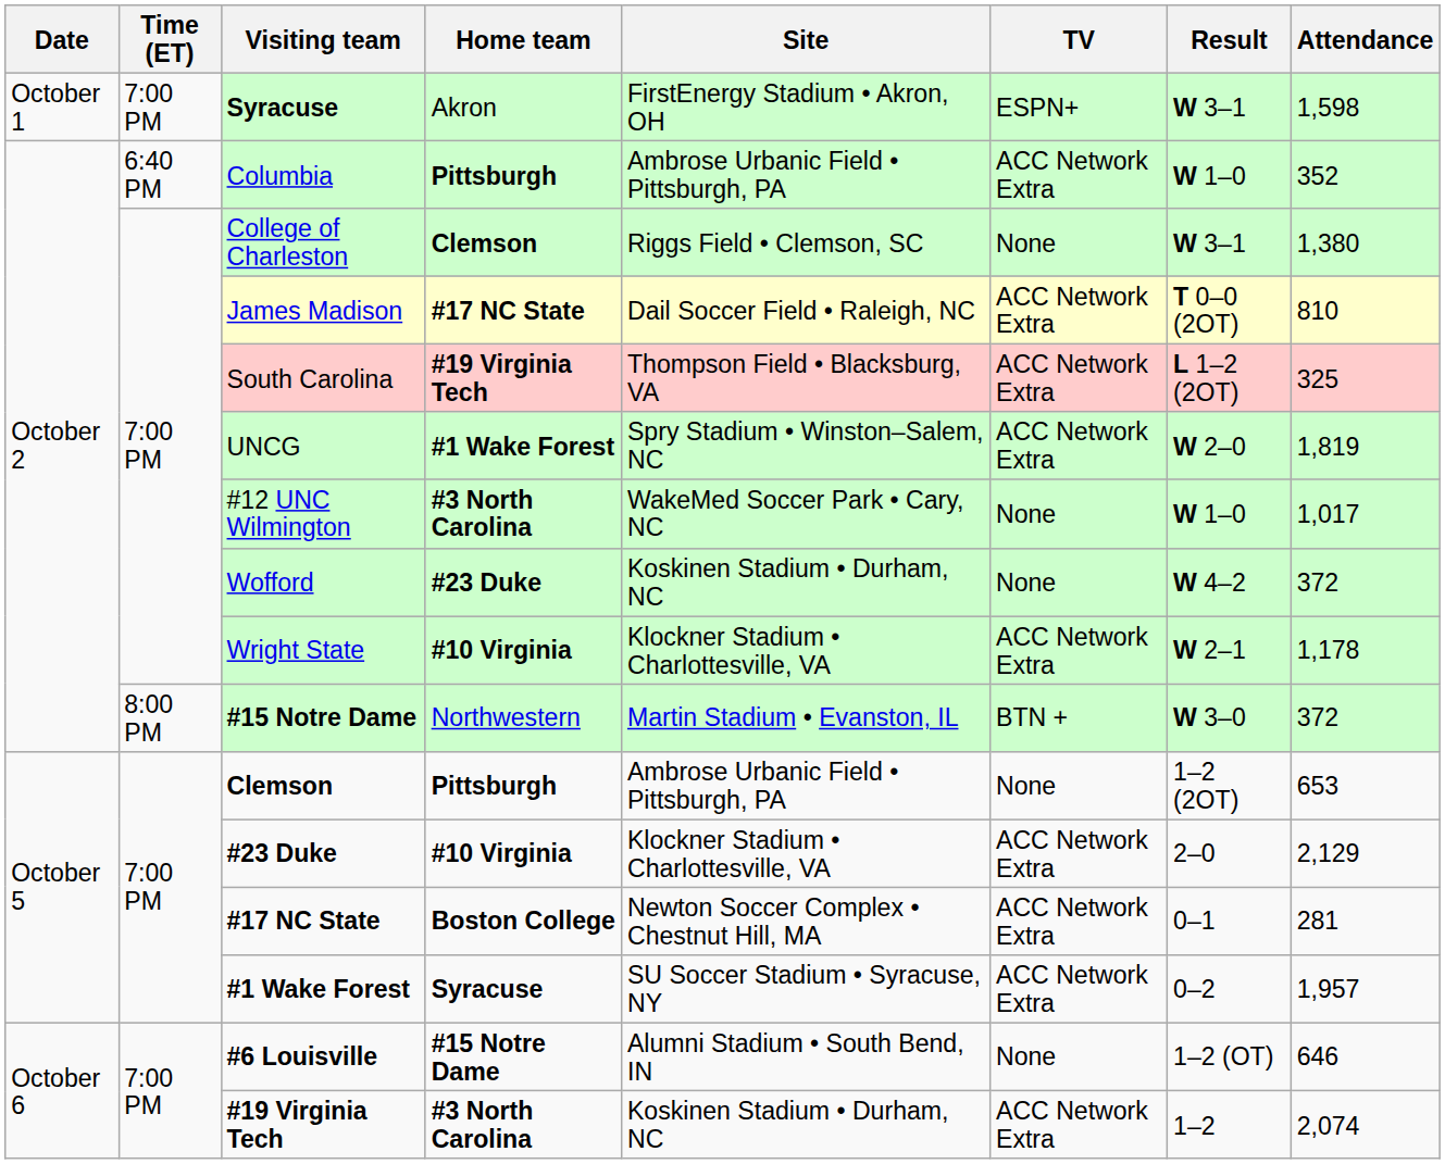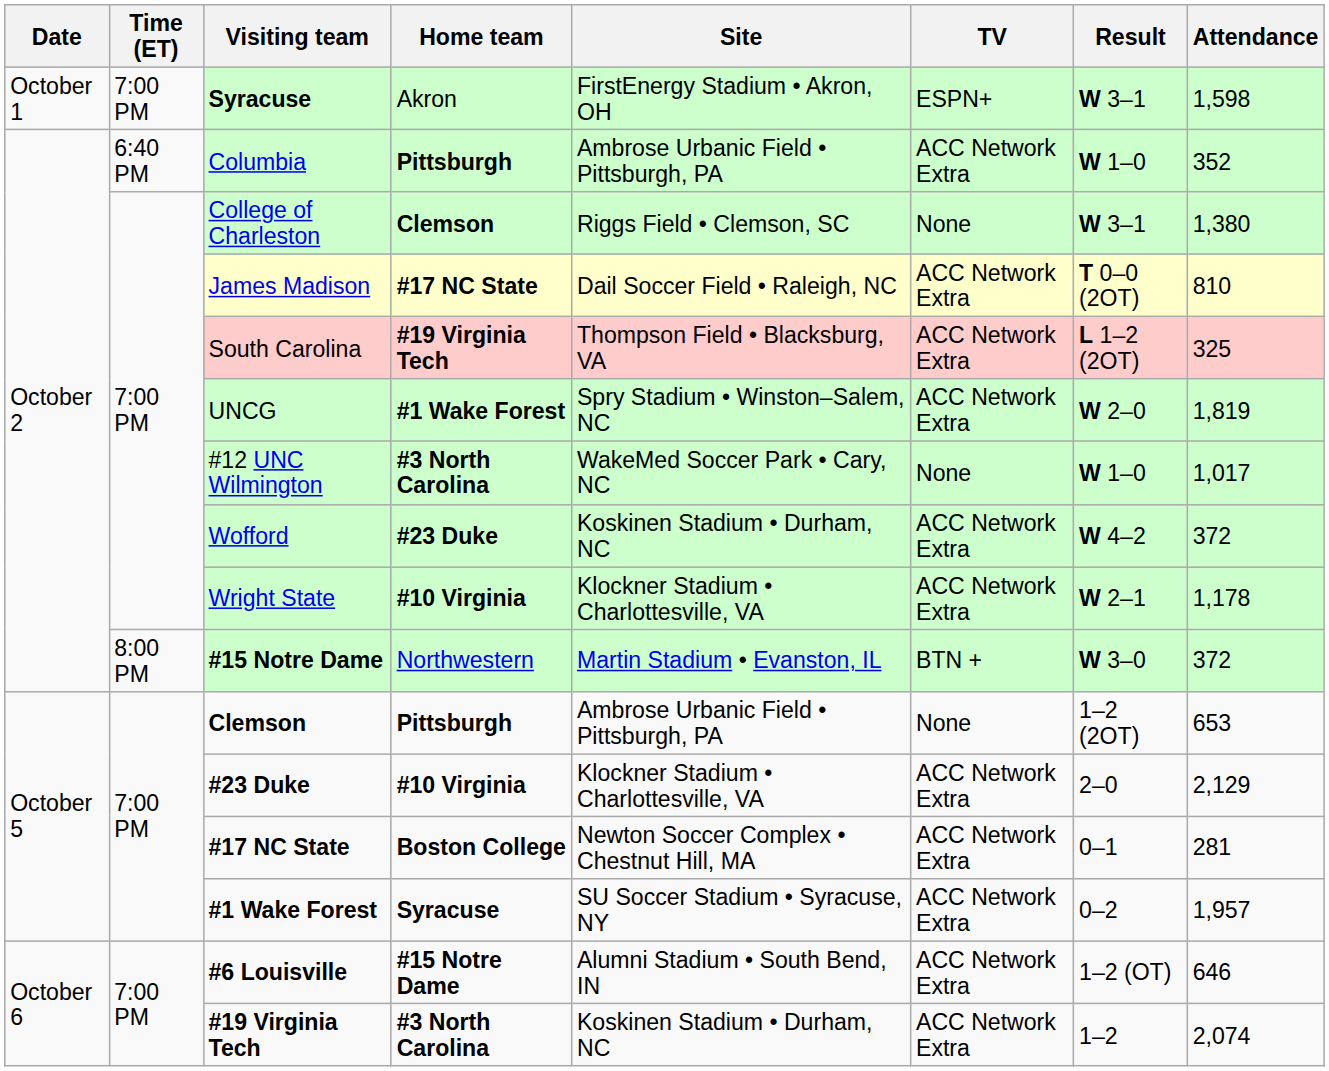 <table class="wikitable" style="font-size:95%;">
 <tr>
 <th>Date</th>
 <th>Time (ET)</th>
 <th>Visiting team</th>
 <th>Home team</th>
 <th>Site</th>
 <th>TV</th>
 <th>Result</th>
 <th>Attendance</th>
 </tr>
 <tr>
 <td>October 1</td>
 <td>7:00 PM</td>
 <td style="background:#cfc;"><strong>Syracuse</strong></td>
 <td style="background:#cfc;">Akron</td>
 <td style="background:#cfc;">FirstEnergy Stadium • Akron, OH</td>
 <td style="background:#cfc;">ESPN+</td>
 <td style="background:#cfc;"><strong>W</strong> 3–1</td>
 <td style="background:#cfc;">1,598</td>
 </tr>
 <tr>
 <td rowspan=9>October 2</td>
 <td>6:40 PM</td>
 <td style="background:#cfc;"><a href='#'>Columbia</a></td>
 <td style="background:#cfc;"><strong>Pittsburgh</strong></td>
 <td style="background:#cfc;">Ambrose Urbanic Field • Pittsburgh, PA</td>
 <td style="background:#cfc;">ACC Network Extra</td>
 <td style="background:#cfc;"><strong>W</strong> 1–0</td>
 <td style="background:#cfc;">352</td>
 </tr>
 <tr>
 <td rowspan=7>7:00 PM</td>
 <td style="background:#cfc;"><a href='#'>College of Charleston</a></td>
 <td style="background:#cfc;"><strong>Clemson</strong></td>
 <td style="background:#cfc;">Riggs Field • Clemson, SC</td>
 <td style="background:#cfc;">None</td>
 <td style="background:#cfc;"><strong>W</strong> 3–1</td>
 <td style="background:#cfc;">1,380</td>
 </tr>
 <tr>
 <td style="background:#ffc;"><a href='#'>James Madison</a></td>
 <td style="background:#ffc;"><strong>#17 NC State</strong></td>
 <td style="background:#ffc;">Dail Soccer Field • Raleigh, NC</td>
 <td style="background:#ffc;">ACC Network Extra</td>
 <td style="background:#ffc;"><strong>T</strong> 0–0 (2OT)</td>
 <td style="background:#ffc;">810</td>
 </tr>
 <tr>
 <td style="background:#fcc;">South Carolina</td>
 <td style="background:#fcc;"><strong>#19 Virginia Tech</strong></td>
 <td style="background:#fcc;">Thompson Field • Blacksburg, VA</td>
 <td style="background:#fcc;">ACC Network Extra</td>
 <td style="background:#fcc;"><strong>L</strong> 1–2 (2OT)</td>
 <td style="background:#fcc;">325</td>
 </tr>
 <tr>
 <td style="background:#cfc;">UNCG</td>
 <td style="background:#cfc;"><strong>#1 Wake Forest</strong></td>
 <td style="background:#cfc;">Spry Stadium • Winston–Salem, NC</td>
 <td style="background:#cfc;">ACC Network Extra</td>
 <td style="background:#cfc;"><strong>W</strong> 2–0</td>
 <td style="background:#cfc;">1,819</td>
 </tr>
 <tr>
 <td style="background:#cfc;">#12 <a href='#'>UNC Wilmington</a></td>
 <td style="background:#cfc;"><strong>#3 North Carolina</strong></td>
 <td style="background:#cfc;">WakeMed Soccer Park • Cary, NC</td>
 <td style="background:#cfc;">None</td>
 <td style="background:#cfc;"><strong>W</strong> 1–0</td>
 <td style="background:#cfc;">1,017</td>
 </tr>
 <tr>
 <td style="background:#cfc;"><a href='#'>Wofford</a></td>
 <td style="background:#cfc;"><strong>#23 Duke</strong></td>
 <td style="background:#cfc;">Koskinen Stadium • Durham, NC</td>
-<td style="background:#cfc;">None</td>
+<td style="background:#cfc;">ACC Network Extra</td>
 <td style="background:#cfc;"><strong>W</strong> 4–2</td>
 <td style="background:#cfc;">372</td>
 </tr>
 <tr>
 <td style="background:#cfc;"><a href='#'>Wright State</a></td>
 <td style="background:#cfc;"><strong>#10 Virginia</strong></td>
 <td style="background:#cfc;">Klockner Stadium • Charlottesville, VA</td>
 <td style="background:#cfc;">ACC Network Extra</td>
 <td style="background:#cfc;"><strong>W</strong> 2–1</td>
 <td style="background:#cfc;">1,178</td>
 </tr>
 <tr>
 <td>8:00 PM</td>
 <td style="background:#cfc;"><strong>#15 Notre Dame</strong></td>
 <td style="background:#cfc;"><a href='#'>Northwestern</a></td>
 <td style="background:#cfc;"><a href='#'>Martin Stadium</a> • <a href='#'>Evanston, IL</a></td>
 <td style="background:#cfc;">BTN +</td>
 <td style="background:#cfc;"><strong>W</strong> 3–0</td>
 <td style="background:#cfc;">372</td>
 </tr>
 <tr>
 <td rowspan=4>October 5</td>
 <td rowspan=4>7:00 PM</td>
 <td><strong>Clemson</strong></td>
 <td><strong>Pittsburgh</strong></td>
 <td>Ambrose Urbanic Field • Pittsburgh, PA</td>
 <td>None</td>
 <td>1–2 (2OT)</td>
 <td>653</td>
 </tr>
 <tr>
 <td><strong>#23 Duke</strong></td>
 <td><strong>#10 Virginia</strong></td>
 <td>Klockner Stadium • Charlottesville, VA</td>
 <td>ACC Network Extra</td>
 <td>2–0</td>
 <td>2,129</td>
 </tr>
 <tr>
 <td><strong>#17 NC State</strong></td>
 <td><strong>Boston College</strong></td>
 <td>Newton Soccer Complex • Chestnut Hill, MA</td>
 <td>ACC Network Extra</td>
 <td>0–1</td>
 <td>281</td>
 </tr>
 <tr>
 <td><strong>#1 Wake Forest</strong></td>
 <td><strong>Syracuse</strong></td>
 <td>SU Soccer Stadium • Syracuse, NY</td>
 <td>ACC Network Extra</td>
 <td>0–2</td>
 <td>1,957</td>
 </tr>
 <tr>
 <td rowspan=2>October 6</td>
 <td rowspan=2>7:00 PM</td>
 <td><strong>#6 Louisville</strong></td>
 <td><strong>#15 Notre Dame</strong></td>
 <td>Alumni Stadium • South Bend, IN</td>
-<td>None</td>
+<td>ACC Network Extra</td>
 <td>1–2 (OT)</td>
 <td>646</td>
 </tr>
 <tr>
 <td><strong>#19 Virginia Tech</strong></td>
 <td><strong>#3 North Carolina</strong></td>
 <td>Koskinen Stadium • Durham, NC</td>
 <td>ACC Network Extra</td>
 <td>1–2</td>
 <td>2,074</td>
 </tr>
 </table>
